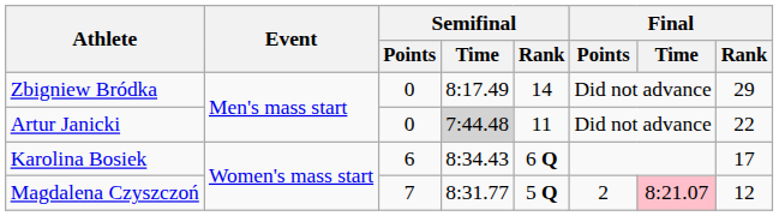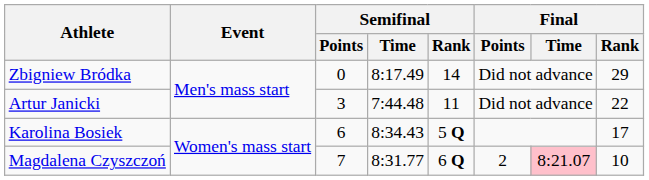 <table class="wikitable" style="font-size:90%; text-align:center">
 <tr>
 <th rowspan=2>Athlete</th>
 <th rowspan=2>Event</th>
 <th colspan=3>Semifinal</th>
 <th colspan=3>Final</th>
 </tr>
 <tr style="font-size:95%">
 <th>Points</th>
 <th>Time</th>
 <th>Rank</th>
 <th>Points</th>
 <th>Time</th>
 <th>Rank</th>
 </tr>
 <tr>
 <td align=left><a href='#'>Zbigniew Bródka</a></td>
 <td align=left rowspan=2><a href='#'>Men's mass start</a></td>
 <td>0</td>
 <td>8:17.49</td>
 <td>14</td>
 <td colspan=2>Did not advance</td>
 <td>29</td>
 </tr>
 <tr>
 <td align=left><a href='#'>Artur Janicki</a></td>
-<td>0</td>
-<td style="background: lightgrey;">7:44.48</td>
+<td>3</td>
+<td>7:44.48</td>
 <td>11</td>
 <td colspan=2>Did not advance</td>
 <td>22</td>
 </tr>
 <tr>
 <td align=left><a href='#'>Karolina Bosiek</a></td>
 <td align=left rowspan=2><a href='#'>Women's mass start</a></td>
 <td>6</td>
 <td>8:34.43</td>
-<td>6 <strong>Q</strong></td>
+<td>5 <strong>Q</strong></td>
 <td colspan=2></td>
 <td>17</td>
 </tr>
 <tr>
 <td align=left><a href='#'>Magdalena Czyszczoń</a></td>
 <td>7</td>
 <td>8:31.77</td>
-<td>5 <strong>Q</strong></td>
+<td>6 <strong>Q</strong></td>
 <td>2</td>
 <td style="background: pink;">8:21.07</td>
-<td>12</td>
+<td>10</td>
 </tr>
 </table>
